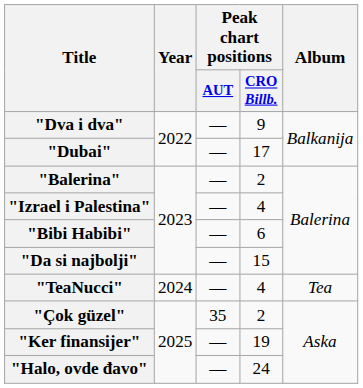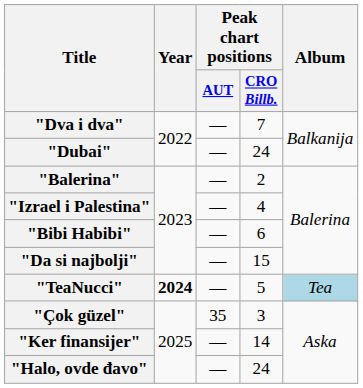 <table class="wikitable plainrowheaders" style="text-align:center;">
 <tr>
 <th rowspan="2" scope="col">Title</th>
 <th rowspan="2" scope="col">Year</th>
 <th colspan="2" scope="col">Peak chart positions</th>
 <th rowspan="2" scope="col">Album</th>
 </tr>
 <tr>
 <th style="width:2.5em; font-size:85%"><a href='#'>AUT</a><br></th>
 <th style="width:2.5em; font-size:85%"><a href='#'>CRO<br><em>Billb.</em></a><br></th>
 </tr>
 <tr>
 <th scope="row">"Dva i dva"</th>
 <td rowspan="2">2022</td>
 <td>—</td>
-<td>9</td>
+<td>7</td>
 <td rowspan="2"><em>Balkanija</em></td>
 </tr>
 <tr>
 <th scope="row">"Dubai"</th>
 <td>—</td>
-<td>17</td>
+<td>24</td>
 </tr>
 <tr>
 <th scope="row">"Balerina"<br></th>
 <td rowspan="4">2023</td>
 <td>—</td>
 <td>2</td>
 <td rowspan="4"><em>Balerina</em></td>
 </tr>
 <tr>
 <th scope="row">"Izrael i Palestina"</th>
 <td>—</td>
 <td>4</td>
 </tr>
 <tr>
 <th scope="row">"Bibi Habibi"</th>
 <td>—</td>
 <td>6</td>
 </tr>
 <tr>
 <th scope="row">"Da si najbolji"</th>
 <td>—</td>
 <td>15</td>
 </tr>
 <tr>
 <th scope="row">"TeaNucci"<br></th>
-<td>2024</td>
+<td><strong>2024</strong></td>
 <td>—</td>
-<td>4</td>
-<td><em>Tea</em></td>
+<td>5</td>
+<td style="background: lightblue;"><em>Tea</em></td>
 </tr>
 <tr>
 <th scope="row">"Çok güzel"</th>
 <td rowspan="3">2025</td>
 <td>35</td>
-<td>2</td>
+<td>3</td>
 <td rowspan="3"><em>Aska</em></td>
 </tr>
 <tr>
 <th scope="row">"Ker finansijer"</th>
 <td>—</td>
-<td>19</td>
+<td>14</td>
 </tr>
 <tr>
 <th scope="row">"Halo, ovde đavo"</th>
 <td>—</td>
 <td>24</td>
 </tr>
 </table>
